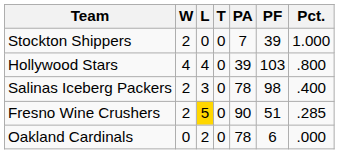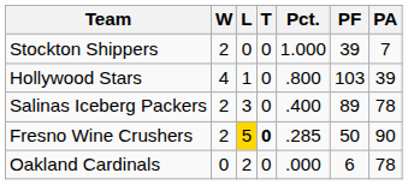 <table class="wikitable">
 <tr>
 <th>Team</th>
 <th>W</th>
 <th>L</th>
 <th>T</th>
+<th>Pct.</th>
+<th>PF</th>
 <th>PA</th>
-<th>PF</th>
-<th>Pct.</th>
 </tr>
 <tr align="center">
 <td align="left">Stockton Shippers</td>
 <td>2</td>
 <td>0</td>
 <td>0</td>
+<td>1.000</td>
+<td>39</td>
 <td>7</td>
-<td>39</td>
-<td>1.000</td>
 </tr>
 <tr align="center">
 <td align="left">Hollywood Stars</td>
 <td>4</td>
-<td>4</td>
+<td>1</td>
 <td>0</td>
+<td>.800</td>
+<td>103</td>
 <td>39</td>
-<td>103</td>
-<td>.800</td>
 </tr>
 <tr align="center">
 <td align="left">Salinas Iceberg Packers</td>
 <td>2</td>
 <td>3</td>
 <td>0</td>
+<td>.400</td>
+<td>89</td>
 <td>78</td>
-<td>98</td>
-<td>.400</td>
 </tr>
 <tr align="center">
 <td align="left">Fresno Wine Crushers</td>
 <td>2</td>
 <td style="background: gold;">5</td>
-<td>0</td>
+<td><strong>0</strong></td>
+<td>.285</td>
+<td>50</td>
 <td>90</td>
-<td>51</td>
-<td>.285</td>
 </tr>
 <tr align="center">
 <td align="left">Oakland Cardinals</td>
 <td>0</td>
 <td>2</td>
 <td>0</td>
+<td>.000</td>
+<td>6</td>
 <td>78</td>
-<td>6</td>
-<td>.000</td>
 </tr>
 </table>
